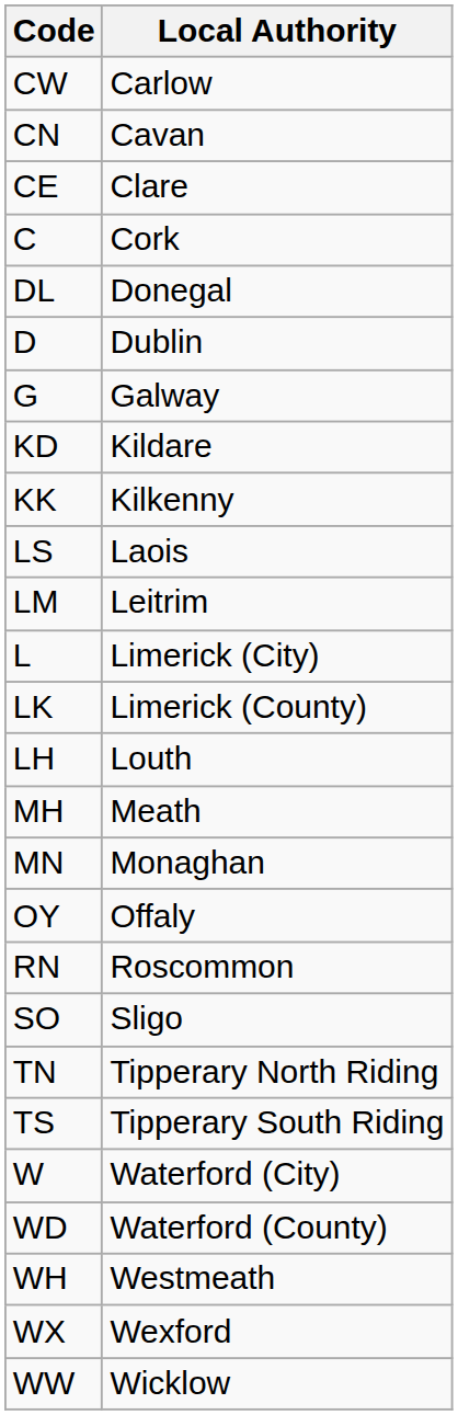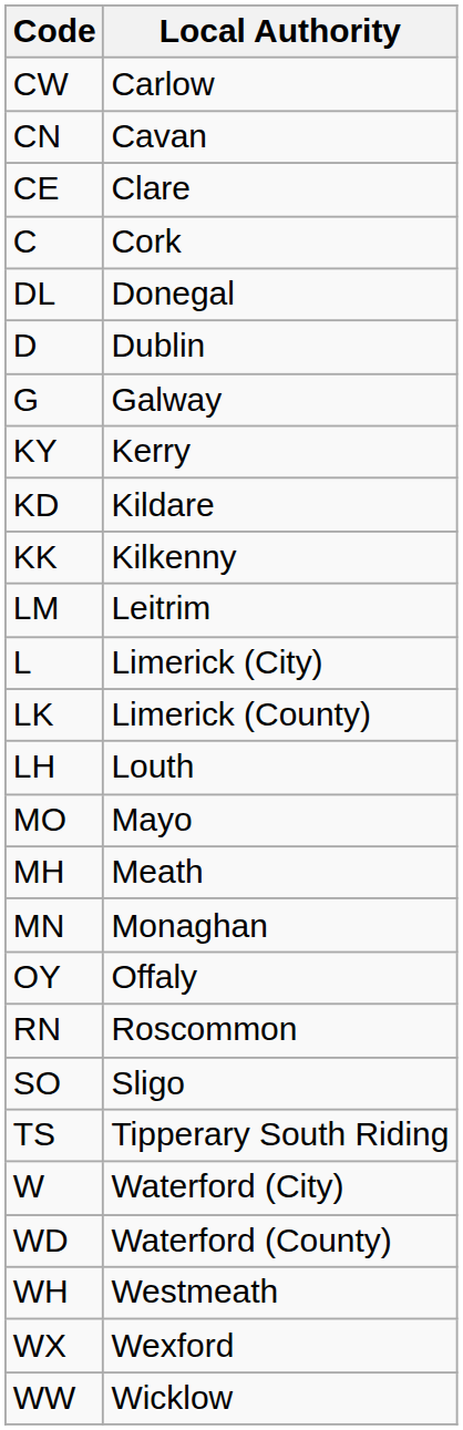 <table class="wikitable">
 <tr>
 <th>Code</th>
 <th>Local Authority</th>
 </tr>
 <tr>
 <td>CW</td>
 <td>Carlow</td>
 </tr>
 <tr>
 <td>CN</td>
 <td>Cavan</td>
 </tr>
 <tr>
 <td>CE</td>
 <td>Clare</td>
 </tr>
 <tr>
 <td>C</td>
 <td>Cork</td>
 </tr>
 <tr>
 <td>DL</td>
 <td>Donegal</td>
 </tr>
 <tr>
 <td>D</td>
 <td>Dublin</td>
 </tr>
 <tr>
 <td>G</td>
 <td>Galway</td>
 </tr>
 <tr>
+<td>KY</td>
+<td>Kerry</td>
+</tr>
+<tr>
 <td>KD</td>
 <td>Kildare</td>
 </tr>
 <tr>
 <td>KK</td>
 <td>Kilkenny</td>
-</tr>
-<tr>
-<td>LS</td>
-<td>Laois</td>
 </tr>
 <tr>
 <td>LM</td>
 <td>Leitrim</td>
 </tr>
 <tr>
 <td>L</td>
 <td>Limerick (City)</td>
 </tr>
 <tr>
 <td>LK</td>
 <td>Limerick (County)</td>
 </tr>
 <tr>
 <td>LH</td>
 <td>Louth</td>
+</tr>
+<tr>
+<td>MO</td>
+<td>Mayo</td>
 </tr>
 <tr>
 <td>MH</td>
 <td>Meath</td>
 </tr>
 <tr>
 <td>MN</td>
 <td>Monaghan</td>
 </tr>
 <tr>
 <td>OY</td>
 <td>Offaly</td>
 </tr>
 <tr>
 <td>RN</td>
 <td>Roscommon</td>
 </tr>
 <tr>
 <td>SO</td>
 <td>Sligo</td>
-</tr>
-<tr>
-<td>TN</td>
-<td>Tipperary North Riding</td>
 </tr>
 <tr>
 <td>TS</td>
 <td>Tipperary South Riding</td>
 </tr>
 <tr>
 <td>W</td>
 <td>Waterford (City)</td>
 </tr>
 <tr>
 <td>WD</td>
 <td>Waterford (County)</td>
 </tr>
 <tr>
 <td>WH</td>
 <td>Westmeath</td>
 </tr>
 <tr>
 <td>WX</td>
 <td>Wexford</td>
 </tr>
 <tr>
 <td>WW</td>
 <td>Wicklow</td>
 </tr>
 </table>
